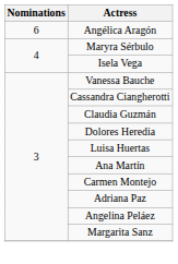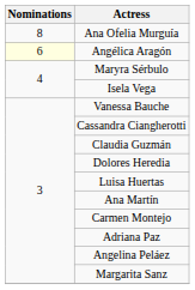 <table class="wikitable" rowspan=2 style="text-align: center;">
 <tr>
 <th scope="col" width="55">Nominations</th>
 <th scope="col" align="center">Actress</th>
 </tr>
 <tr>
-<td rowspan="1" style="text-align:center;">6</td>
+<td rowspan="1" style="text-align:center;">8</td>
+<td>Ana Ofelia Murguía</td>
+</tr>
+<tr>
+<td rowspan="1" style="background: lightyellow; text-align:center;">6</td>
 <td>Angélica Aragón</td>
 </tr>
 <tr>
 <td rowspan="2" style="text-align:center;">4</td>
 <td>Maryra Sérbulo</td>
 </tr>
 <tr>
 <td>Isela Vega</td>
 </tr>
 <tr>
 <td rowspan="10" style="text-align:center;">3</td>
 <td>Vanessa Bauche</td>
 </tr>
 <tr>
 <td>Cassandra Ciangherotti</td>
 </tr>
 <tr>
 <td>Claudia Guzmán</td>
 </tr>
 <tr>
 <td>Dolores Heredia</td>
 </tr>
 <tr>
 <td>Luisa Huertas</td>
 </tr>
 <tr>
 <td>Ana Martín</td>
 </tr>
 <tr>
 <td>Carmen Montejo</td>
 </tr>
 <tr>
 <td>Adriana Paz</td>
 </tr>
 <tr>
 <td>Angelina Peláez</td>
 </tr>
 <tr>
 <td>Margarita Sanz</td>
 </tr>
 <tr>
 </tr>
 </table>
